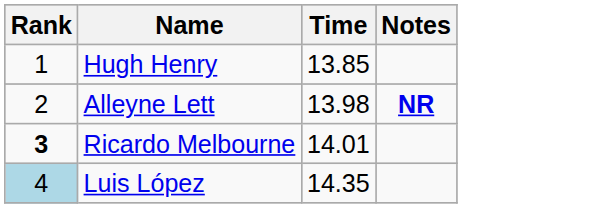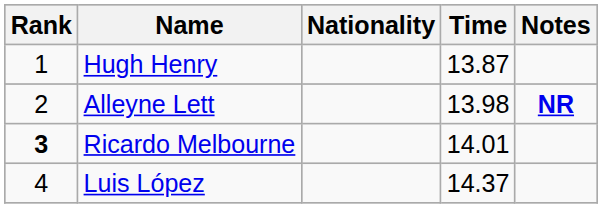 <table class="wikitable sortable" style="text-align:center;font-size:95%">
 <tr>
 <th>Rank</th>
 <th>Name</th>
+<th>Nationality</th>
 <th>Time</th>
 <th>Notes</th>
 </tr>
 <tr>
 <td>1</td>
 <td align=left><a href='#'>Hugh Henry</a></td>
-<td>13.85</td>
+<td align=left></td>
+<td>13.87</td>
 <td></td>
 </tr>
 <tr>
 <td>2</td>
 <td align=left><a href='#'>Alleyne Lett</a></td>
+<td align=left></td>
 <td>13.98</td>
 <td><strong><a href='#'>NR</a></strong></td>
 </tr>
 <tr>
 <td><strong>3</strong></td>
 <td align=left><a href='#'>Ricardo Melbourne</a></td>
+<td align=left></td>
 <td>14.01</td>
 <td></td>
 </tr>
 <tr>
-<td style="background: lightblue;">4</td>
+<td>4</td>
 <td align=left><a href='#'>Luis López</a></td>
-<td>14.35</td>
+<td align=left></td>
+<td>14.37</td>
 <td></td>
 </tr>
 </table>
